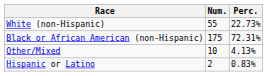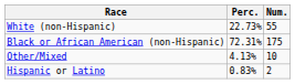 <table class="wikitable">
 <tr>
 <th>Race</th>
+<th>Perc.</th>
 <th>Num.</th>
-<th>Perc.</th>
 </tr>
 <tr>
 <td><a href='#'>White</a> (non-Hispanic)</td>
+<td>22.73%</td>
 <td>55</td>
-<td>22.73%</td>
 </tr>
 <tr>
 <td><a href='#'>Black or African American</a> (non-Hispanic)</td>
+<td>72.31%</td>
 <td>175</td>
-<td>72.31%</td>
 </tr>
 <tr>
 <td><a href='#'>Other/Mixed</a></td>
+<td>4.13%</td>
 <td>10</td>
-<td>4.13%</td>
 </tr>
 <tr>
 <td><a href='#'>Hispanic</a> or <a href='#'>Latino</a></td>
+<td>0.83%</td>
 <td>2</td>
-<td>0.83%</td>
 </tr>
 </table>
